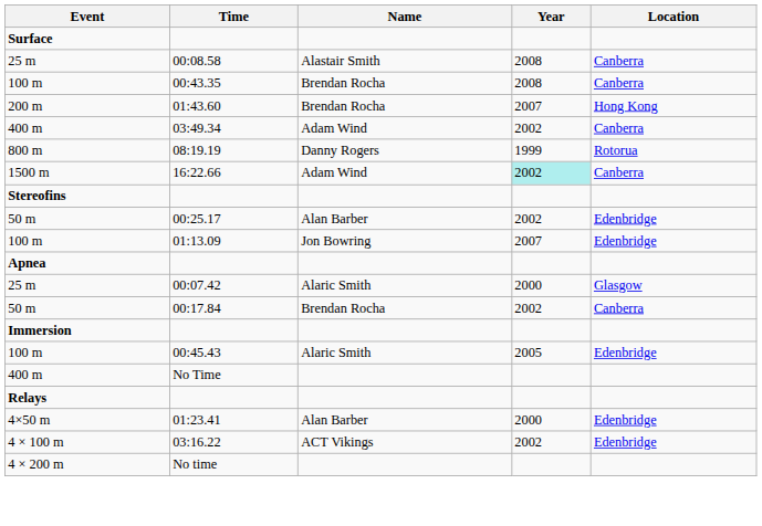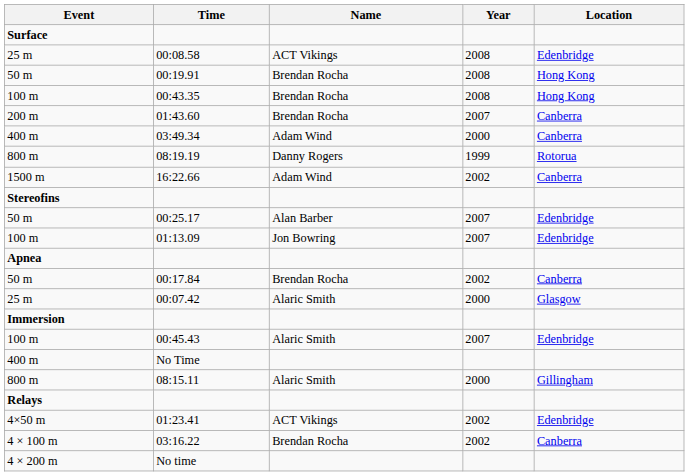 <table class="wikitable" style="width: 95%; font-size: 95%;">
 <tr>
 <th>Event</th>
 <th>Time</th>
 <th>Name</th>
 <th>Year</th>
 <th>Location</th>
 </tr>
 <tr>
 <td><strong>Surface</strong></td>
 <td></td>
 <td></td>
 <td></td>
 </tr>
 <tr>
 <td>25 m</td>
 <td>00:08.58</td>
-<td> Alastair Smith</td>
+<td> ACT Vikings</td>
 <td>2008</td>
-<td> <a href='#'>Canberra</a></td>
+<td> <a href='#'>Edenbridge</a></td>
+</tr>
+<tr>
+<td>50 m</td>
+<td>00:19.91</td>
+<td> Brendan Rocha</td>
+<td>2008</td>
+<td> <a href='#'>Hong Kong</a></td>
 </tr>
 <tr>
 <td>100 m</td>
 <td>00:43.35</td>
 <td> Brendan Rocha</td>
 <td>2008</td>
-<td> <a href='#'>Canberra</a></td>
+<td> <a href='#'>Hong Kong</a></td>
 </tr>
 <tr>
 <td>200 m</td>
 <td>01:43.60</td>
 <td> Brendan Rocha</td>
 <td>2007</td>
-<td> <a href='#'>Hong Kong</a></td>
+<td> <a href='#'>Canberra</a></td>
 </tr>
 <tr>
 <td>400 m</td>
 <td>03:49.34</td>
 <td> Adam Wind</td>
-<td>2002</td>
+<td>2000</td>
 <td> <a href='#'>Canberra</a></td>
 </tr>
 <tr>
 <td>800 m</td>
 <td>08:19.19</td>
 <td> Danny Rogers</td>
 <td>1999</td>
 <td> <a href='#'>Rotorua</a></td>
 </tr>
 <tr>
 <td>1500 m</td>
 <td>16:22.66</td>
 <td> Adam Wind</td>
-<td style="background: paleturquoise;">2002</td>
+<td>2002</td>
 <td> <a href='#'>Canberra</a></td>
 </tr>
 <tr>
 <td><strong>Stereofins</strong></td>
 <td></td>
 <td></td>
 <td></td>
 <td></td>
 </tr>
 <tr>
 <td>50 m</td>
 <td>00:25.17</td>
 <td> Alan Barber</td>
-<td>2002</td>
+<td>2007</td>
 <td> <a href='#'>Edenbridge</a></td>
 </tr>
 <tr>
 <td>100 m</td>
 <td>01:13.09</td>
 <td> Jon Bowring</td>
 <td>2007</td>
 <td> <a href='#'>Edenbridge</a></td>
 </tr>
 <tr>
 <td><strong>Apnea</strong></td>
 <td></td>
 <td></td>
 <td></td>
 <td></td>
 </tr>
 <tr>
+<td>50 m</td>
+<td>00:17.84</td>
+<td> Brendan Rocha</td>
+<td>2002</td>
+<td> <a href='#'>Canberra</a></td>
+</tr>
+<tr>
 <td>25 m</td>
 <td>00:07.42</td>
 <td> Alaric Smith</td>
 <td>2000</td>
 <td> <a href='#'>Glasgow</a></td>
-</tr>
-<tr>
-<td>50 m</td>
-<td>00:17.84</td>
-<td> Brendan Rocha</td>
-<td>2002</td>
-<td> <a href='#'>Canberra</a></td>
 </tr>
 <tr>
 <td><strong>Immersion</strong></td>
 <td></td>
 <td></td>
 <td></td>
 <td></td>
 </tr>
 <tr>
 <td>100 m</td>
 <td>00:45.43</td>
 <td> Alaric Smith</td>
-<td>2005</td>
+<td>2007</td>
 <td> <a href='#'>Edenbridge</a></td>
 </tr>
 <tr>
 <td>400 m</td>
 <td>No Time</td>
 <td></td>
 <td></td>
 <td></td>
+</tr>
+<tr>
+<td>800 m</td>
+<td>08:15.11</td>
+<td> Alaric Smith</td>
+<td>2000</td>
+<td> <a href='#'>Gillingham</a></td>
 </tr>
 <tr>
 <td><strong>Relays</strong></td>
 <td></td>
 <td></td>
 <td></td>
 <td></td>
 </tr>
 <tr>
 <td>4×50 m</td>
 <td>01:23.41</td>
-<td> Alan Barber</td>
-<td>2000</td>
+<td> ACT Vikings</td>
+<td>2002</td>
 <td> <a href='#'>Edenbridge</a></td>
 </tr>
 <tr>
 <td>4 × 100 m</td>
 <td>03:16.22</td>
-<td> ACT Vikings</td>
+<td> Brendan Rocha</td>
 <td>2002</td>
-<td> <a href='#'>Edenbridge</a></td>
+<td> <a href='#'>Canberra</a></td>
 </tr>
 <tr>
 <td>4 × 200 m</td>
 <td>No time</td>
 <td></td>
 <td></td>
 <td></td>
 </tr>
 </table>
